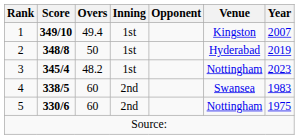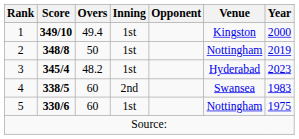 <table class="wikitable sortable" style="text-align:center">
 <tr>
 <th scope="col">Rank</th>
 <th scope="col">Score</th>
 <th scope="col">Overs</th>
 <th scope="col">Inning</th>
 <th scope="col">Opponent</th>
 <th scope="col">Venue</th>
 <th scope="col">Year</th>
 </tr>
 <tr>
 <td>1</td>
 <td><strong>349/10</strong></td>
 <td>49.4</td>
 <td>1st</td>
 <td></td>
 <td><a href='#'>Kingston</a></td>
-<td><a href='#'>2007</a></td>
+<td><a href='#'>2000</a></td>
 </tr>
 <tr>
 <td>2</td>
 <td><strong>348/8</strong></td>
 <td>50</td>
 <td>1st</td>
 <td></td>
-<td><a href='#'>Hyderabad</a></td>
+<td><a href='#'>Nottingham</a></td>
 <td><a href='#'>2019</a></td>
 </tr>
 <tr>
 <td>3</td>
 <td><strong>345/4</strong></td>
 <td>48.2</td>
 <td>1st</td>
 <td></td>
-<td><a href='#'>Nottingham</a></td>
+<td><a href='#'>Hyderabad</a></td>
 <td><a href='#'>2023</a></td>
 </tr>
 <tr>
 <td>4</td>
 <td><strong>338/5</strong></td>
 <td>60</td>
 <td>2nd</td>
 <td></td>
 <td><a href='#'>Swansea</a></td>
 <td><a href='#'>1983</a></td>
 </tr>
 <tr>
 <td>5</td>
 <td><strong>330/6</strong></td>
 <td>60</td>
-<td>2nd</td>
+<td>1st</td>
 <td></td>
 <td><a href='#'>Nottingham</a></td>
 <td><a href='#'>1975</a></td>
 </tr>
 <tr>
 <td colspan="8">Source:</td>
 </tr>
 </table>
